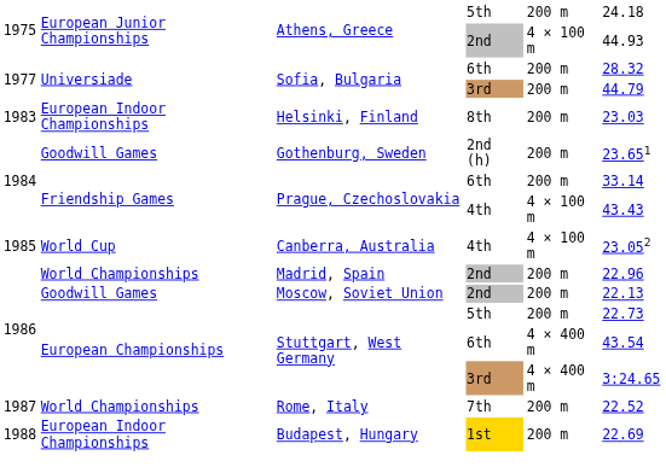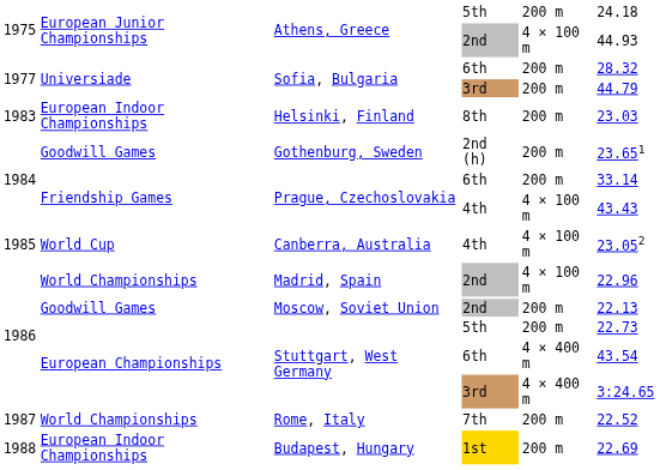 <table>
 <tr>
 <td rowspan=2>1975</td>
 <td rowspan=2><a href='#'>European Junior Championships</a></td>
 <td rowspan=2><a href='#'>Athens, Greece</a></td>
 <td>5th</td>
 <td>200 m</td>
 <td>24.18</td>
 </tr>
 <tr>
 <td bgcolor="silver">2nd</td>
 <td>4 × 100 m</td>
 <td>44.93</td>
 </tr>
 <tr>
 <td rowspan=2>1977</td>
 <td rowspan=2><a href='#'>Universiade</a></td>
 <td rowspan=2><a href='#'>Sofia</a>, <a href='#'>Bulgaria</a></td>
 <td>6th</td>
 <td>200 m</td>
 <td><a href='#'>28.32</a></td>
 </tr>
 <tr>
 <td bgcolor="cc9966">3rd</td>
 <td>200 m</td>
 <td><a href='#'>44.79</a></td>
 </tr>
 <tr>
 <td>1983</td>
 <td><a href='#'>European Indoor Championships</a></td>
 <td><a href='#'>Helsinki</a>, <a href='#'>Finland</a></td>
 <td>8th</td>
 <td>200 m</td>
 <td><a href='#'>23.03</a></td>
 </tr>
 <tr>
 <td rowspan=3>1984</td>
 <td><a href='#'>Goodwill Games</a></td>
 <td><a href='#'>Gothenburg, Sweden</a></td>
 <td>2nd (h)</td>
 <td>200 m</td>
 <td><a href='#'>23.65</a><sup>1</sup></td>
 </tr>
 <tr>
 <td rowspan=2><a href='#'>Friendship Games</a></td>
 <td rowspan=2><a href='#'>Prague, Czechoslovakia</a></td>
 <td>6th</td>
 <td>200 m</td>
 <td><a href='#'>33.14</a></td>
 </tr>
 <tr>
 <td>4th</td>
 <td>4 × 100 m</td>
 <td><a href='#'>43.43</a></td>
 </tr>
 <tr>
 <td>1985</td>
 <td><a href='#'>World Cup</a></td>
 <td><a href='#'>Canberra, Australia</a></td>
 <td>4th</td>
 <td>4 × 100 m</td>
 <td><a href='#'>23.05</a><sup>2</sup></td>
 </tr>
 <tr>
 <td rowspan=5>1986</td>
 <td><a href='#'>World Championships</a></td>
 <td><a href='#'>Madrid</a>, <a href='#'>Spain</a></td>
 <td bgcolor="silver">2nd</td>
-<td>200 m</td>
+<td>4 × 100 m</td>
 <td><a href='#'>22.96</a></td>
 </tr>
 <tr>
 <td><a href='#'>Goodwill Games</a></td>
 <td><a href='#'>Moscow</a>, <a href='#'>Soviet Union</a></td>
 <td bgcolor="silver">2nd</td>
 <td>200 m</td>
 <td><a href='#'>22.13</a></td>
 </tr>
 <tr>
 <td rowspan=3><a href='#'>European Championships</a></td>
 <td rowspan=3><a href='#'>Stuttgart</a>, <a href='#'>West Germany</a></td>
 <td>5th</td>
 <td>200 m</td>
 <td><a href='#'>22.73</a></td>
 </tr>
 <tr>
 <td>6th</td>
 <td>4 × 400 m</td>
 <td><a href='#'>43.54</a></td>
 </tr>
 <tr>
 <td bgcolor="cc9966">3rd</td>
 <td>4 × 400 m</td>
 <td><a href='#'>3:24.65</a></td>
 </tr>
 <tr>
 <td>1987</td>
 <td><a href='#'>World Championships</a></td>
 <td><a href='#'>Rome</a>, <a href='#'>Italy</a></td>
 <td>7th</td>
 <td>200 m</td>
 <td><a href='#'>22.52</a></td>
 </tr>
 <tr>
 <td>1988</td>
 <td><a href='#'>European Indoor Championships</a></td>
 <td><a href='#'>Budapest</a>, <a href='#'>Hungary</a></td>
 <td bgcolor="gold">1st</td>
 <td>200 m</td>
 <td><a href='#'>22.69</a></td>
 </tr>
 </table>
